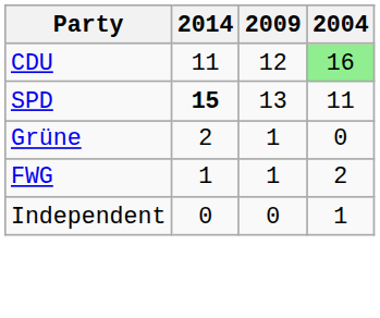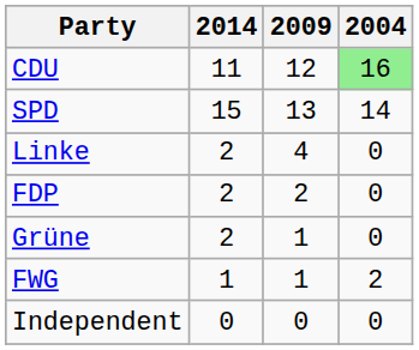 <table class="wikitable">
 <tr>
 <th bgcolor="#EECFA1" align="left">Party</th>
 <th bgcolor="#EECFA1">2014</th>
 <th bgcolor="#EECFA1">2009</th>
 <th bgcolor="#EECFA1">2004</th>
 </tr>
 <tr>
 <td><a href='#'>CDU</a></td>
 <td align="center">11</td>
 <td align="center">12</td>
 <td align="center" style="background: lightgreen;">16</td>
 </tr>
 <tr>
 <td><a href='#'>SPD</a></td>
-<td align="center"><strong>15</strong></td>
+<td align="center">15</td>
 <td align="center">13</td>
-<td align="center">11</td>
+<td align="center">14</td>
+</tr>
+<tr>
+<td><a href='#'>Linke</a></td>
+<td align="center">2</td>
+<td align="center">4</td>
+<td align="center">0</td>
+</tr>
+<tr>
+<td><a href='#'>FDP</a></td>
+<td align="center">2</td>
+<td align="center">2</td>
+<td align="center">0</td>
 </tr>
 <tr>
 <td><a href='#'>Grüne</a></td>
 <td align="center">2</td>
 <td align="center">1</td>
 <td align="center">0</td>
 </tr>
 <tr>
 <td><a href='#'>FWG</a></td>
 <td align="center">1</td>
 <td align="center">1</td>
 <td align="center">2</td>
 </tr>
 <tr>
 <td>Independent</td>
 <td align="center">0</td>
 <td align="center">0</td>
-<td align="center">1</td>
+<td align="center">0</td>
 </tr>
 </table>
